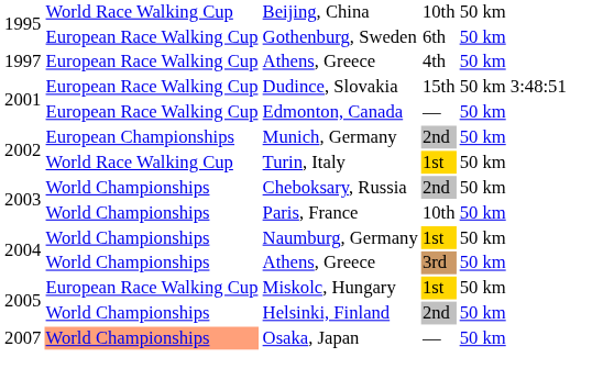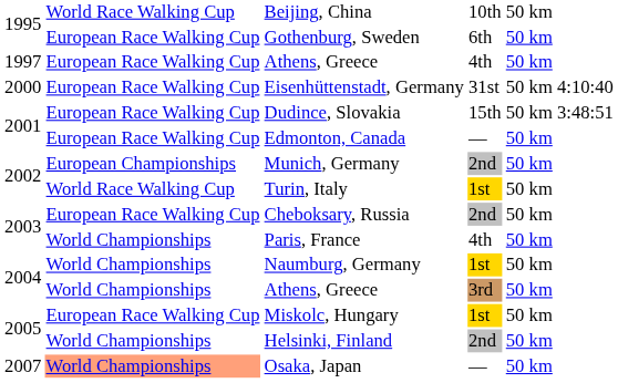 <table>
 <tr>
 <td rowspan=2>1995</td>
 <td><a href='#'>World Race Walking Cup</a></td>
 <td><a href='#'>Beijing</a>, China</td>
 <td>10th</td>
 <td>50 km</td>
 <td></td>
 </tr>
 <tr>
 <td><a href='#'>European Race Walking Cup</a></td>
 <td><a href='#'>Gothenburg</a>, Sweden</td>
 <td>6th</td>
 <td><a href='#'>50 km</a></td>
 <td></td>
 </tr>
 <tr>
 <td>1997</td>
 <td><a href='#'>European Race Walking Cup</a></td>
 <td><a href='#'>Athens</a>, Greece</td>
 <td>4th</td>
 <td><a href='#'>50 km</a></td>
 <td></td>
+</tr>
+<tr>
+<td>2000</td>
+<td><a href='#'>European Race Walking Cup</a></td>
+<td><a href='#'>Eisenhüttenstadt</a>, Germany</td>
+<td>31st</td>
+<td>50 km</td>
+<td>4:10:40</td>
 </tr>
 <tr>
 <td rowspan=2>2001</td>
 <td><a href='#'>European Race Walking Cup</a></td>
 <td><a href='#'>Dudince</a>, Slovakia</td>
 <td>15th</td>
 <td>50 km</td>
 <td>3:48:51</td>
 </tr>
 <tr>
 <td><a href='#'>European Race Walking Cup</a></td>
 <td><a href='#'>Edmonton, Canada</a></td>
 <td>—</td>
 <td><a href='#'>50 km</a></td>
 <td></td>
 </tr>
 <tr>
 <td rowspan=2>2002</td>
 <td><a href='#'>European Championships</a></td>
 <td><a href='#'>Munich</a>, Germany</td>
 <td bgcolor="silver">2nd</td>
 <td><a href='#'>50 km</a></td>
 <td></td>
 </tr>
 <tr>
 <td><a href='#'>World Race Walking Cup</a></td>
 <td><a href='#'>Turin</a>, Italy</td>
 <td bgcolor="gold">1st</td>
 <td>50 km</td>
 <td></td>
 </tr>
 <tr>
 <td rowspan=2>2003</td>
-<td><a href='#'>World Championships</a></td>
+<td><a href='#'>European Race Walking Cup</a></td>
 <td><a href='#'>Cheboksary</a>, Russia</td>
 <td bgcolor="silver">2nd</td>
 <td>50 km</td>
 <td></td>
 </tr>
 <tr>
 <td><a href='#'>World Championships</a></td>
 <td><a href='#'>Paris</a>, France</td>
-<td>10th</td>
+<td>4th</td>
 <td><a href='#'>50 km</a></td>
 <td></td>
 </tr>
 <tr>
 <td rowspan=2>2004</td>
 <td><a href='#'>World Championships</a></td>
 <td><a href='#'>Naumburg</a>, Germany</td>
 <td bgcolor="gold">1st</td>
 <td>50 km</td>
 <td></td>
 </tr>
 <tr>
 <td><a href='#'>World Championships</a></td>
 <td><a href='#'>Athens</a>, Greece</td>
 <td bgcolor="cc9966">3rd</td>
 <td><a href='#'>50 km</a></td>
 <td></td>
 </tr>
 <tr>
 <td rowspan=2>2005</td>
 <td><a href='#'>European Race Walking Cup</a></td>
 <td><a href='#'>Miskolc</a>, Hungary</td>
 <td bgcolor="gold">1st</td>
 <td>50 km</td>
 <td></td>
 </tr>
 <tr>
 <td><a href='#'>World Championships</a></td>
 <td><a href='#'>Helsinki, Finland</a></td>
 <td bgcolor="silver">2nd</td>
 <td><a href='#'>50 km</a></td>
 <td></td>
 </tr>
 <tr>
 <td>2007</td>
 <td style="background: lightsalmon;"><a href='#'>World Championships</a></td>
 <td><a href='#'>Osaka</a>, Japan</td>
 <td>—</td>
 <td><a href='#'>50 km</a></td>
 <td></td>
 </tr>
 </table>
